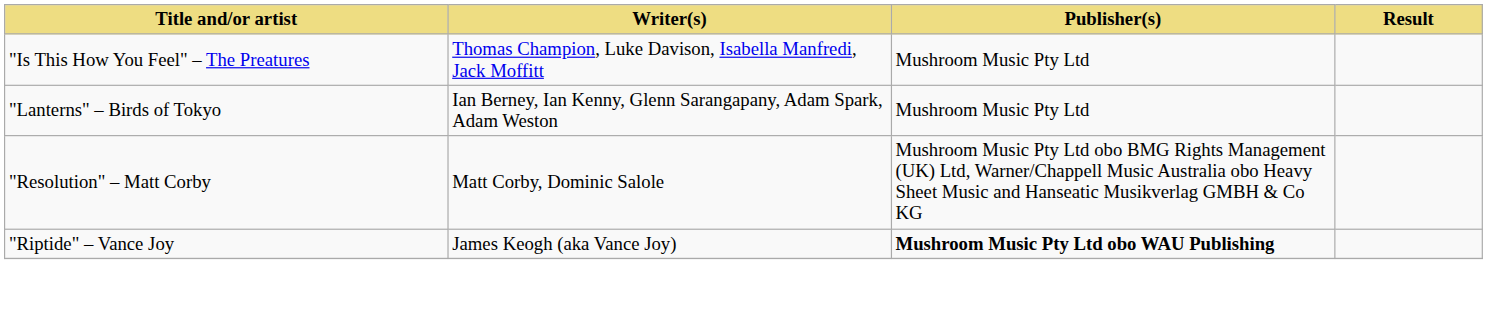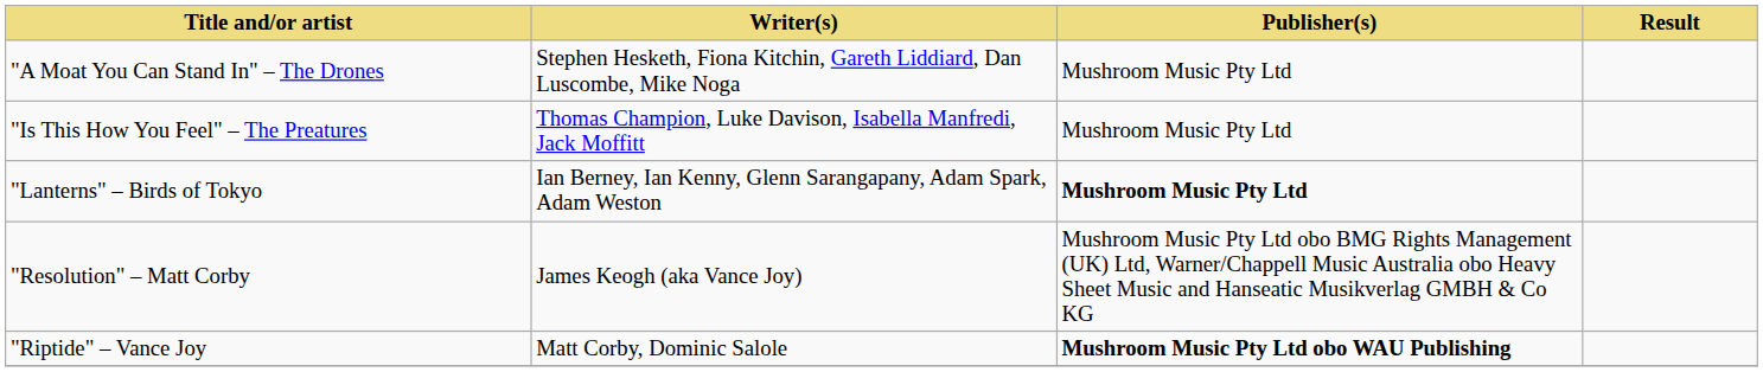 <table class="wikitable" width=100%>
 <tr>
 <th style="width:30%;background:#EEDD82;">Title and/or artist</th>
 <th style="width:30%;background:#EEDD82;">Writer(s)</th>
 <th style="width:30%;background:#EEDD82;">Publisher(s)</th>
 <th style="width:10%;background:#EEDD82;">Result</th>
+</tr>
+<tr>
+<td>"A Moat You Can Stand In" – <a href='#'>The Drones</a></td>
+<td>Stephen Hesketh, Fiona Kitchin, <a href='#'>Gareth Liddiard</a>, Dan Luscombe, Mike Noga</td>
+<td>Mushroom Music Pty Ltd</td>
+<td></td>
 </tr>
 <tr>
 <td>"Is This How You Feel" – <a href='#'>The Preatures</a></td>
 <td><a href='#'>Thomas Champion</a>, Luke Davison, <a href='#'>Isabella Manfredi</a>, <a href='#'>Jack Moffitt</a></td>
 <td>Mushroom Music Pty Ltd</td>
 <td></td>
 </tr>
 <tr>
 <td>"Lanterns" – Birds of Tokyo</td>
 <td>Ian Berney, Ian Kenny, Glenn Sarangapany, Adam Spark, Adam Weston</td>
-<td>Mushroom Music Pty Ltd</td>
+<td><strong>Mushroom Music Pty Ltd</strong></td>
 <td></td>
 </tr>
 <tr>
 <td>"Resolution" – Matt Corby</td>
-<td>Matt Corby, Dominic Salole</td>
+<td>James Keogh (aka Vance Joy)</td>
 <td>Mushroom Music Pty Ltd obo BMG Rights Management (UK) Ltd, Warner/Chappell Music Australia obo Heavy Sheet Music and Hanseatic Musikverlag GMBH & Co KG</td>
 <td></td>
 </tr>
 <tr>
 <td>"Riptide" – Vance Joy</td>
-<td>James Keogh (aka Vance Joy)</td>
+<td>Matt Corby, Dominic Salole</td>
 <td><strong>Mushroom Music Pty Ltd obo WAU Publishing</strong></td>
 <td></td>
 </tr>
 <tr>
 </tr>
 </table>
